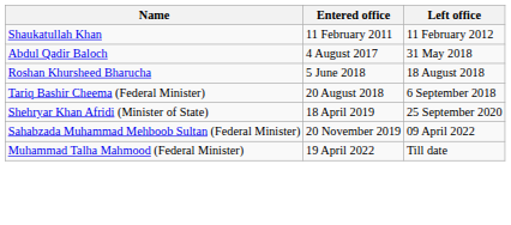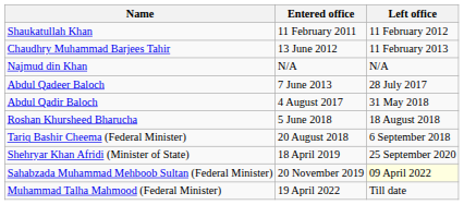 <table class="wikitable">
 <tr>
 <th align=center>Name</th>
 <th align=center>Entered office</th>
 <th align=center>Left office</th>
 </tr>
 <tr>
 <td><a href='#'>Shaukatullah Khan</a></td>
 <td>11 February 2011</td>
 <td>11 February 2012</td>
+</tr>
+<tr>
+<td><a href='#'>Chaudhry Muhammad Barjees Tahir</a></td>
+<td>13 June 2012</td>
+<td>11 February 2013</td>
+</tr>
+<tr>
+<td><a href='#'>Najmud din Khan</a></td>
+<td>N/A</td>
+<td>N/A</td>
+</tr>
+<tr>
+<td><a href='#'>Abdul Qadeer Baloch</a></td>
+<td>7 June 2013</td>
+<td>28 July 2017</td>
 </tr>
 <tr>
 <td><a href='#'>Abdul Qadir Baloch</a></td>
 <td>4 August 2017</td>
 <td>31 May 2018</td>
 </tr>
 <tr>
 <td><a href='#'>Roshan Khursheed Bharucha</a></td>
 <td>5 June 2018</td>
 <td>18 August 2018</td>
 </tr>
 <tr>
 <td><a href='#'>Tariq Bashir Cheema</a> (Federal Minister)</td>
 <td>20 August 2018</td>
 <td>6 September 2018</td>
 </tr>
 <tr>
 <td><a href='#'>Shehryar Khan Afridi</a> (Minister of State)</td>
 <td>18 April 2019</td>
 <td>25 September 2020</td>
 </tr>
 <tr>
 <td><a href='#'>Sahabzada Muhammad Mehboob Sultan</a> (Federal Minister)</td>
 <td>20 November 2019</td>
-<td>09 April 2022</td>
+<td style="background: lightyellow;">09 April 2022</td>
 </tr>
 <tr>
 <td><a href='#'>Muhammad Talha Mahmood</a> (Federal Minister)</td>
 <td>19 April 2022</td>
 <td>Till date</td>
 </tr>
 </table>
